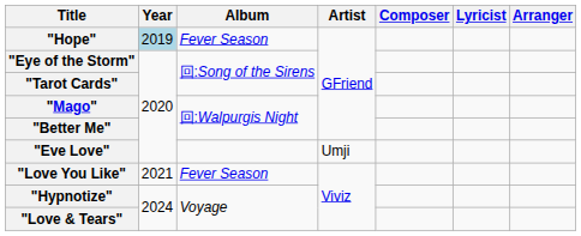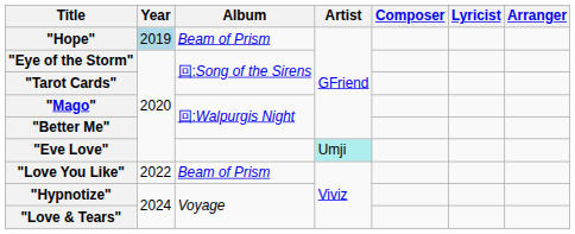 <table class="wikitable plainrowheaders sortable">
 <tr>
 <th scope="col">Title</th>
 <th scope="col">Year</th>
 <th scope="col">Album</th>
 <th scope="col">Artist</th>
 <th scope="col"><a href='#'>Composer</a></th>
 <th scope="col"><a href='#'>Lyricist</a></th>
 <th scope="col"><a href='#'>Arranger</a></th>
 </tr>
 <tr>
 <th scope="row">"Hope"</th>
 <td style="background: lightblue; text-align:center">2019</td>
-<td><em><a href='#'>Fever Season</a></em></td>
+<td><em><a href='#'>Beam of Prism</a></em></td>
 <td rowspan="5"><a href='#'>GFriend</a></td>
 <td></td>
 <td></td>
 <td></td>
 </tr>
 <tr>
 <th scope="row">"Eye of the Storm"</th>
 <td rowspan="5" style="text-align:center">2020</td>
 <td rowspan="2"><a href='#'>回:<em>Song of the Sirens</em></a></td>
 <td></td>
 <td></td>
 <td></td>
 </tr>
 <tr>
 <th scope="row">"Tarot Cards"</th>
 <td></td>
 <td></td>
 <td></td>
 </tr>
 <tr>
 <th scope="row">"<a href='#'>Mago</a>"</th>
 <td rowspan="2"><a href='#'>回:<em>Walpurgis Night</em></a></td>
 <td></td>
 <td></td>
 <td></td>
 </tr>
 <tr>
 <th scope="row">"Better Me"</th>
 <td></td>
 <td></td>
 <td></td>
 </tr>
 <tr>
 <th scope="row">"Eve Love"</th>
 <td></td>
-<td>Umji</td>
+<td style="background: paleturquoise;">Umji</td>
 <td></td>
 <td></td>
 <td></td>
 </tr>
 <tr>
 <th scope="row">"Love You Like"</th>
-<td style="text-align:center">2021</td>
-<td><em><a href='#'>Fever Season</a></em></td>
+<td style="text-align:center">2022</td>
+<td><em><a href='#'>Beam of Prism</a></em></td>
 <td rowspan="3"><a href='#'>Viviz</a></td>
 <td></td>
 <td></td>
 <td></td>
 </tr>
 <tr>
 <th scope="row">"Hypnotize"</th>
 <td rowspan="2" align="center">2024</td>
 <td rowspan="2"><em>Voyage</em></td>
 <td></td>
 <td></td>
 <td></td>
 </tr>
 <tr>
 <th scope="row">"Love & Tears"</th>
 <td></td>
 <td></td>
 <td></td>
 </tr>
 </table>
